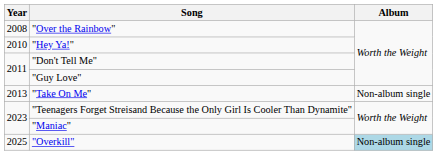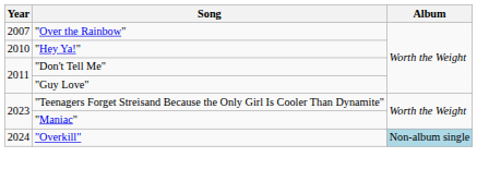 <table class="wikitable">
 <tr>
 <th>Year</th>
 <th>Song</th>
 <th>Album</th>
 </tr>
 <tr>
-<td rowspan="1">2008</td>
+<td rowspan="1">2007</td>
 <td>"<a href='#'>Over the Rainbow</a>"</td>
 <td rowspan="4"><em>Worth the Weight</em></td>
 </tr>
 <tr>
 <td rowspan="1">2010</td>
 <td>"<a href='#'>Hey Ya!</a>"</td>
 </tr>
 <tr>
 <td rowspan="2">2011</td>
 <td>"Don't Tell Me"</td>
 </tr>
 <tr>
 <td>"Guy Love"</td>
 </tr>
 <tr>
-<td rowspan="1">2013</td>
-<td>"<a href='#'>Take On Me</a>"</td>
-<td rowspan="1">Non-album single</td>
-</tr>
-<tr>
 <td rowspan="2">2023</td>
 <td>"Teenagers Forget Streisand Because the Only Girl Is Cooler Than Dynamite"</td>
 <td rowspan="2"><em>Worth the Weight</em></td>
 </tr>
 <tr>
 <td>"<a href='#'>Maniac</a>"</td>
 </tr>
 <tr>
-<td rowspan="1">2025</td>
+<td rowspan="1">2024</td>
 <td><a href='#'>"Overkill"</a></td>
 <td rowspan="1" style="background: lightblue;">Non-album single</td>
 </tr>
 </table>
